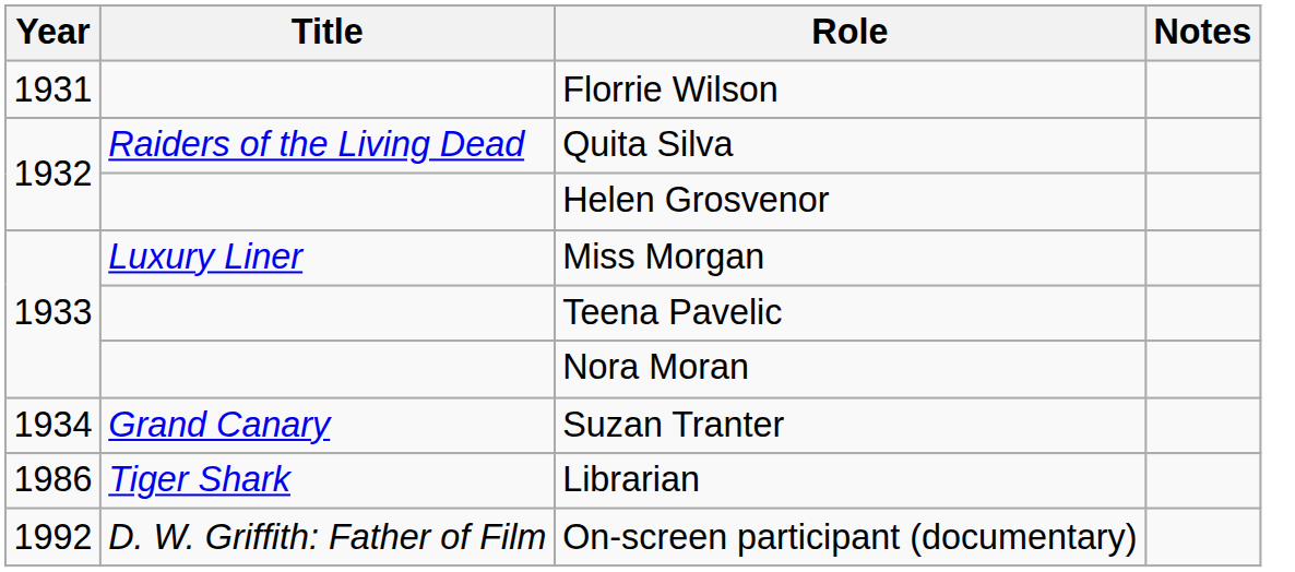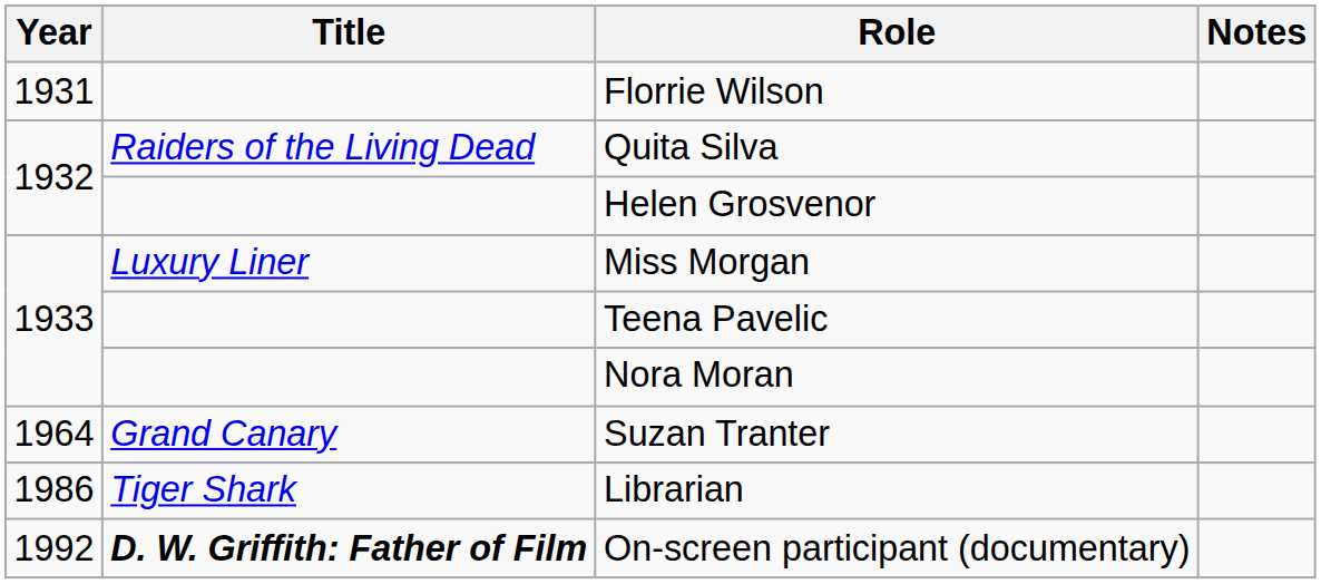 <table class="wikitable sortable">
 <tr>
 <th>Year</th>
 <th>Title</th>
 <th class="unsortable">Role</th>
 <th class="unsortable">Notes</th>
 </tr>
 <tr>
 <td>1931</td>
 <td><em></em></td>
 <td>Florrie Wilson</td>
 <td></td>
 </tr>
 <tr>
 <td rowspan=2>1932</td>
 <td><em><a href='#'>Raiders of the Living Dead</a></em></td>
 <td>Quita Silva</td>
 <td></td>
 </tr>
 <tr>
 <td><em></em></td>
 <td>Helen Grosvenor</td>
 <td></td>
 </tr>
 <tr>
 <td rowspan=3>1933</td>
 <td><em><a href='#'>Luxury Liner</a></em></td>
 <td>Miss Morgan</td>
 <td></td>
 </tr>
 <tr>
 <td><em></em></td>
 <td>Teena Pavelic</td>
 <td></td>
 </tr>
 <tr>
 <td><em></em></td>
 <td>Nora Moran</td>
 <td></td>
 </tr>
 <tr>
-<td>1934</td>
+<td>1964</td>
 <td><em><a href='#'>Grand Canary</a></em></td>
 <td>Suzan Tranter</td>
 <td></td>
 </tr>
 <tr>
 <td>1986</td>
 <td><em><a href='#'>Tiger Shark</a></em></td>
 <td>Librarian</td>
 <td></td>
 </tr>
 <tr>
 <td>1992</td>
-<td><em>D. W. Griffith: Father of Film</em></td>
+<td><strong><em>D. W. Griffith: Father of Film</em></strong></td>
 <td>On-screen participant (documentary)</td>
 <td></td>
 </tr>
 </table>
